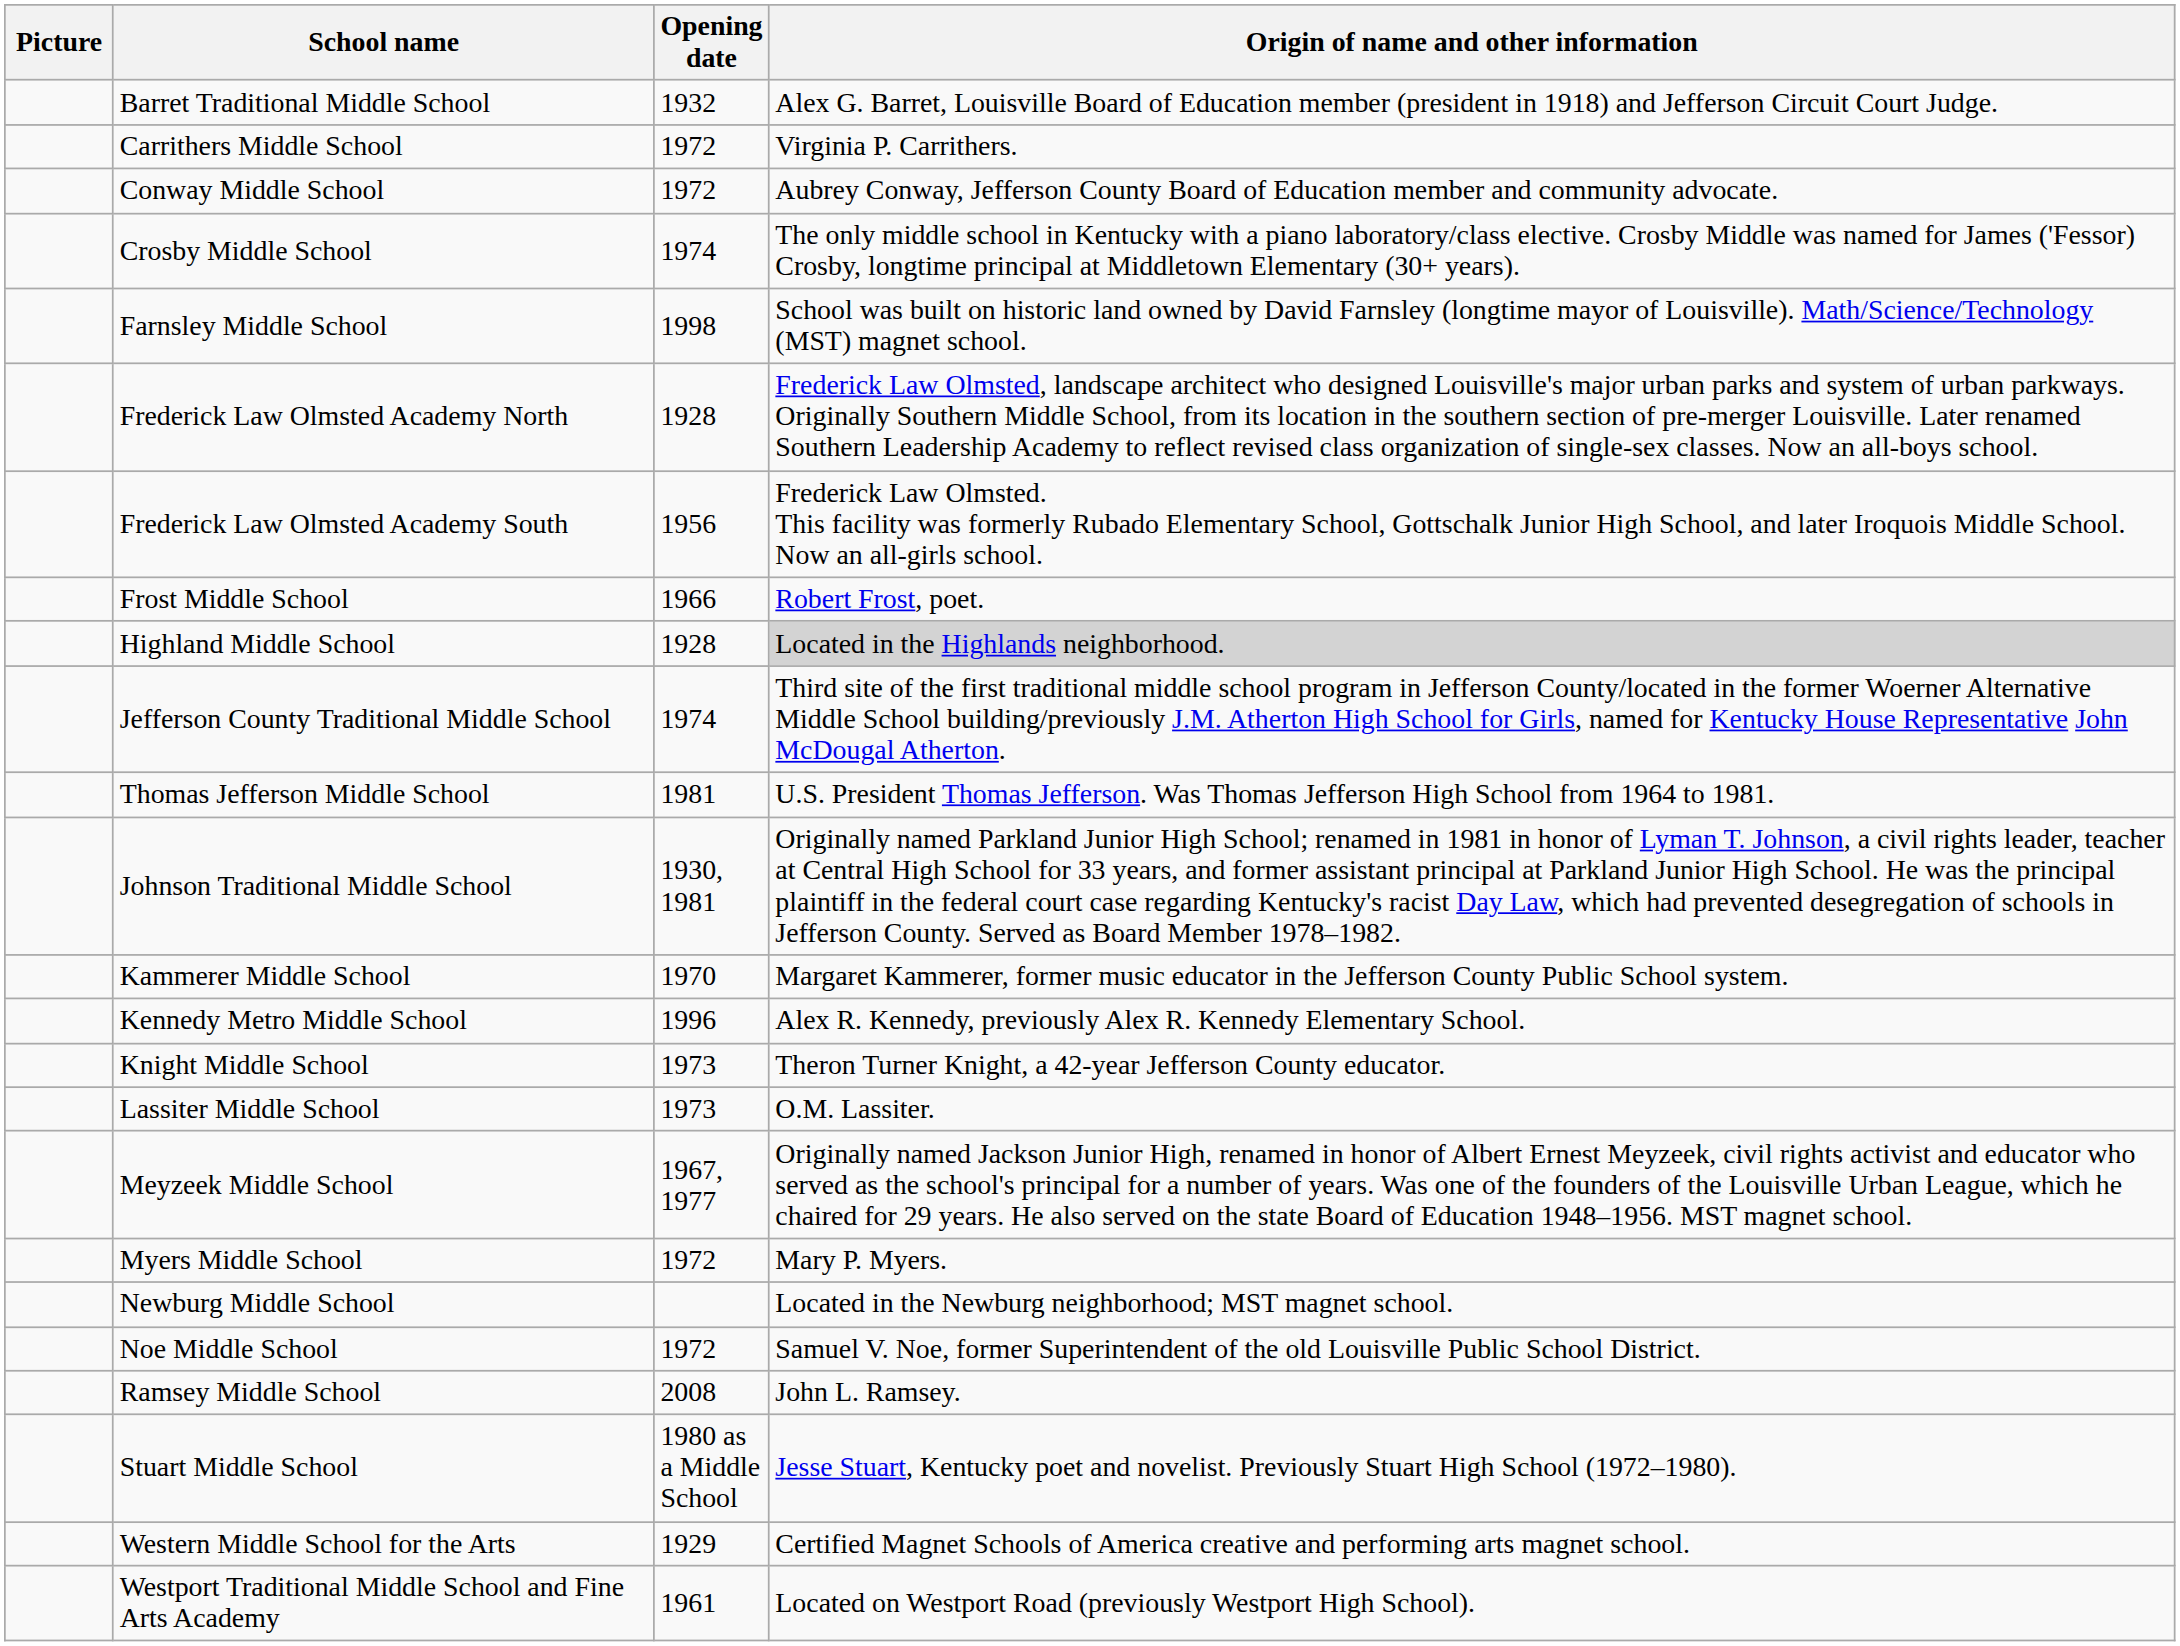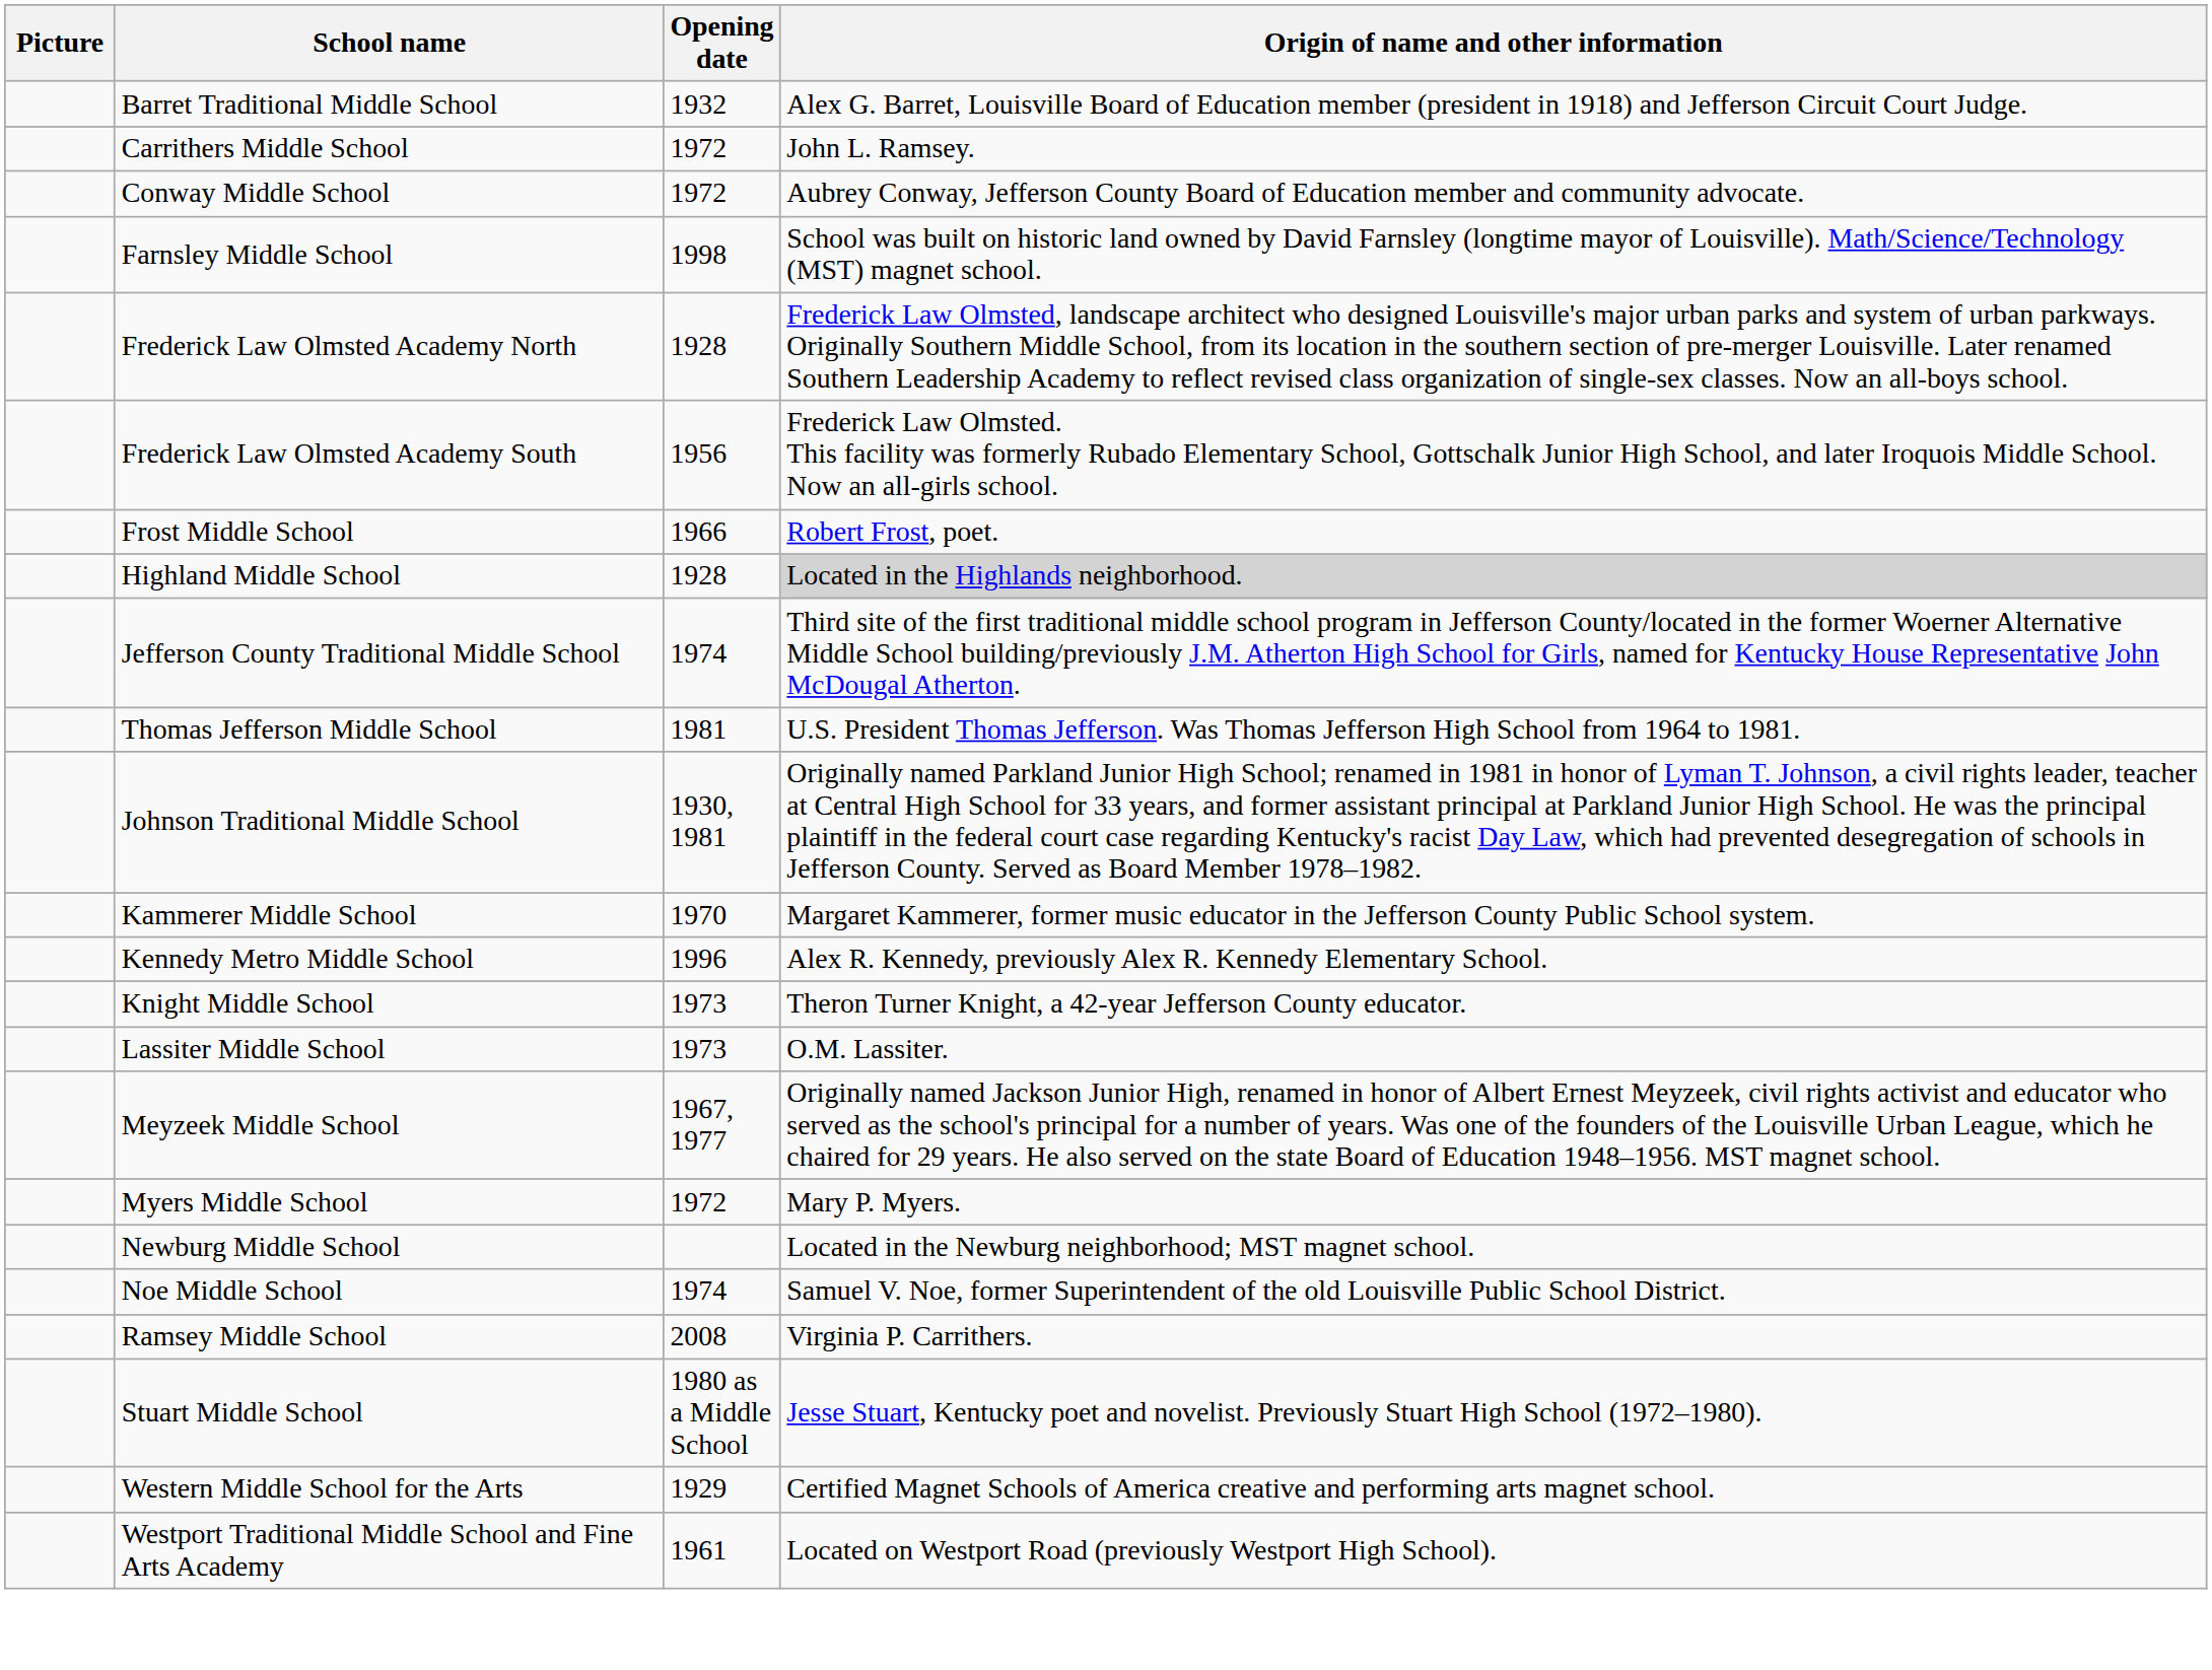 <table class="wikitable">
 <tr>
 <th width="5%">Picture</th>
 <th width="25%">School name</th>
 <th width="5%">Opening date</th>
 <th width="65%">Origin of name and other information</th>
 </tr>
 <tr>
 <td></td>
 <td>Barret Traditional Middle School</td>
 <td>1932</td>
 <td>Alex G. Barret, Louisville Board of Education member (president in 1918) and Jefferson Circuit Court Judge.</td>
 </tr>
 <tr>
 <td></td>
 <td>Carrithers Middle School</td>
 <td>1972</td>
-<td>Virginia P. Carrithers.</td>
+<td>John L. Ramsey.</td>
 </tr>
 <tr>
 <td></td>
 <td>Conway Middle School</td>
 <td>1972</td>
 <td>Aubrey Conway, Jefferson County Board of Education member and community advocate.</td>
-</tr>
-<tr>
-<td></td>
-<td>Crosby Middle School</td>
-<td>1974</td>
-<td>The only middle school in Kentucky with a piano laboratory/class elective. Crosby Middle was named for James ('Fessor) Crosby, longtime principal at Middletown Elementary (30+ years).</td>
 </tr>
 <tr>
 <td></td>
 <td>Farnsley Middle School</td>
 <td>1998</td>
 <td>School was built on historic land owned by David Farnsley (longtime mayor of Louisville). <a href='#'>Math/Science/Technology</a> (MST) magnet school.</td>
 </tr>
 <tr>
 <td></td>
 <td>Frederick Law Olmsted Academy North</td>
 <td>1928</td>
 <td><a href='#'>Frederick Law Olmsted</a>, landscape architect who designed Louisville's major urban parks and system of urban parkways.<br>Originally Southern Middle School, from its location in the southern section of pre-merger Louisville. Later renamed Southern Leadership Academy to reflect revised class organization of single-sex classes. Now an all-boys school.</td>
 </tr>
 <tr>
 <td></td>
 <td>Frederick Law Olmsted Academy South</td>
 <td>1956</td>
 <td>Frederick Law Olmsted.<br>This facility was formerly Rubado Elementary School, Gottschalk Junior High School, and later Iroquois Middle School. Now an all-girls school.</td>
 </tr>
 <tr>
 <td></td>
 <td>Frost Middle School</td>
 <td>1966</td>
 <td><a href='#'>Robert Frost</a>, poet.</td>
 </tr>
 <tr>
 <td></td>
 <td>Highland Middle School</td>
 <td>1928</td>
 <td style="background: lightgrey;">Located in the <a href='#'>Highlands</a> neighborhood.</td>
 </tr>
 <tr>
 <td></td>
 <td>Jefferson County Traditional Middle School</td>
 <td>1974</td>
 <td>Third site of the first traditional middle school program in Jefferson County/located in the former Woerner Alternative Middle School building/previously <a href='#'>J.M. Atherton High School for Girls</a>, named for <a href='#'>Kentucky House Representative</a> <a href='#'>John McDougal Atherton</a>.</td>
 </tr>
 <tr>
 <td></td>
 <td>Thomas Jefferson Middle School</td>
 <td>1981</td>
 <td>U.S. President <a href='#'>Thomas Jefferson</a>. Was Thomas Jefferson High School from 1964 to 1981.</td>
 </tr>
 <tr>
 <td></td>
 <td>Johnson Traditional Middle School</td>
 <td>1930, 1981</td>
 <td>Originally named Parkland Junior High School; renamed in 1981 in honor of <a href='#'>Lyman T. Johnson</a>, a civil rights leader, teacher at Central High School for 33 years, and former assistant principal at Parkland Junior High School. He was the principal plaintiff in the federal court case regarding Kentucky's racist <a href='#'>Day Law</a>, which had prevented desegregation of schools in Jefferson County. Served as Board Member 1978–1982.</td>
 </tr>
 <tr>
 <td></td>
 <td>Kammerer Middle School</td>
 <td>1970</td>
 <td>Margaret Kammerer, former music educator in the Jefferson County Public School system.</td>
 </tr>
 <tr>
 <td></td>
 <td>Kennedy Metro Middle School</td>
 <td>1996</td>
 <td>Alex R. Kennedy, previously Alex R. Kennedy Elementary School.</td>
 </tr>
 <tr>
 <td></td>
 <td>Knight Middle School</td>
 <td>1973</td>
 <td>Theron Turner Knight, a 42-year Jefferson County educator.</td>
 </tr>
 <tr>
 <td></td>
 <td>Lassiter Middle School</td>
 <td>1973</td>
 <td>O.M. Lassiter.</td>
 </tr>
 <tr>
 <td></td>
 <td>Meyzeek Middle School</td>
 <td>1967,<br>1977</td>
 <td>Originally named Jackson Junior High, renamed in honor of Albert Ernest Meyzeek, civil rights activist and educator who served as the school's principal for a number of years. Was one of the founders of the Louisville Urban League, which he chaired for 29 years. He also served on the state Board of Education 1948–1956. MST magnet school.</td>
 </tr>
 <tr>
 <td></td>
 <td>Myers Middle School</td>
 <td>1972</td>
 <td>Mary P. Myers.</td>
 </tr>
 <tr>
 <td></td>
 <td>Newburg Middle School</td>
 <td></td>
 <td>Located in the Newburg neighborhood; MST magnet school.</td>
 </tr>
 <tr>
 <td></td>
 <td>Noe Middle School</td>
-<td>1972</td>
+<td>1974</td>
 <td>Samuel V. Noe, former Superintendent of the old Louisville Public School District.</td>
 </tr>
 <tr>
 <td></td>
 <td>Ramsey Middle School</td>
 <td>2008</td>
-<td>John L. Ramsey.</td>
+<td>Virginia P. Carrithers.</td>
 </tr>
 <tr>
 <td></td>
 <td>Stuart Middle School</td>
 <td>1980 as a Middle School</td>
 <td><a href='#'>Jesse Stuart</a>, Kentucky poet and novelist. Previously Stuart High School (1972–1980).</td>
 </tr>
 <tr>
 <td></td>
 <td>Western Middle School for the Arts</td>
 <td>1929</td>
 <td>Certified Magnet Schools of America creative and performing arts magnet school.</td>
 </tr>
 <tr>
 <td></td>
 <td>Westport Traditional Middle School and Fine Arts Academy</td>
 <td>1961</td>
 <td>Located on Westport Road (previously Westport High School).</td>
 </tr>
 </table>
